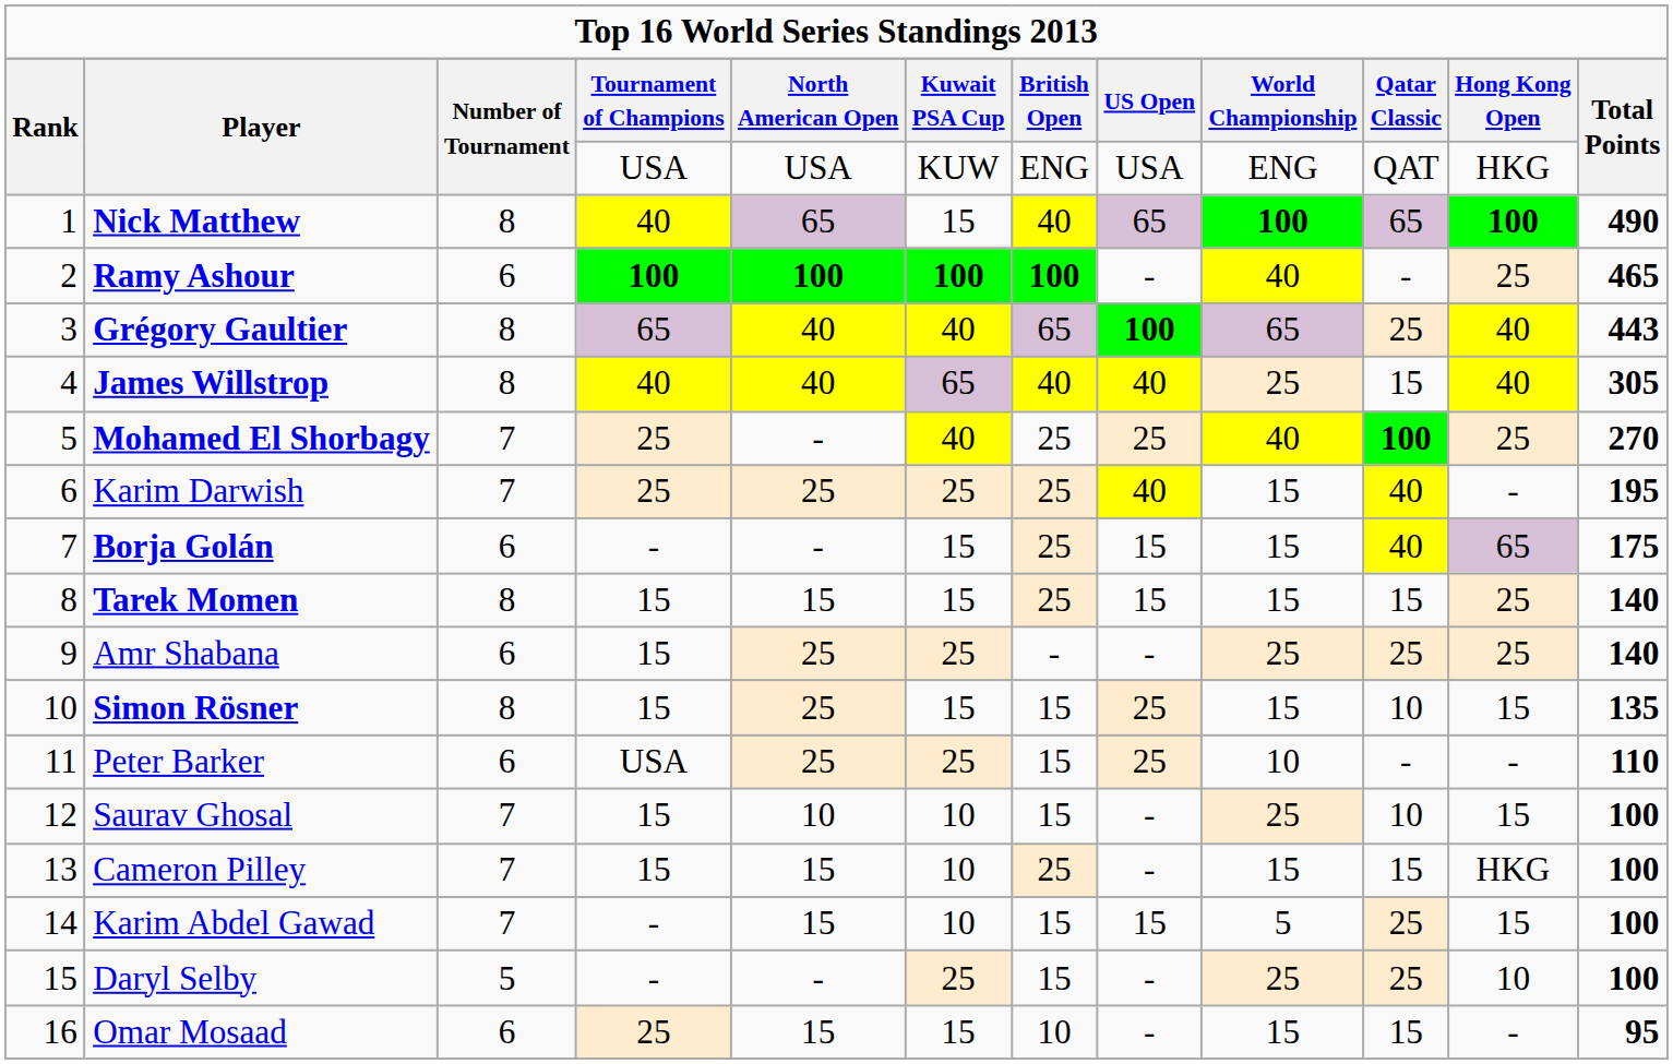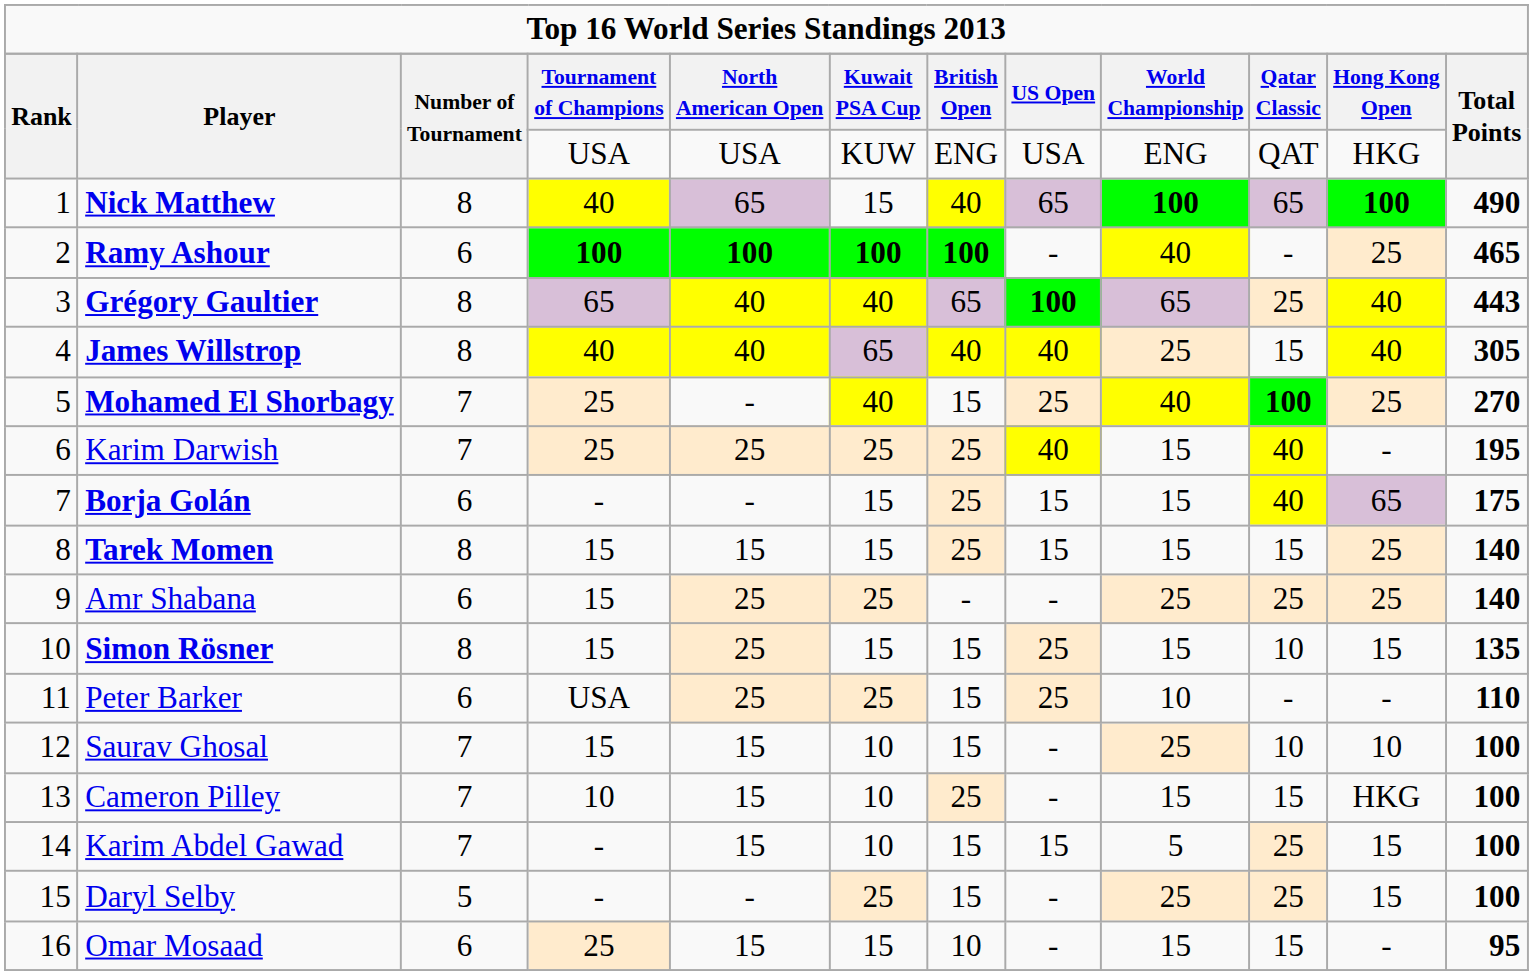 <table class="wikitable">
 <tr>
 <td colspan=12 align="center"><strong>Top 16 World Series Standings 2013</strong></td>
 </tr>
 <tr>
 </tr>
 <tr style="font-size:10pt;font-weight:bold">
 <th rowspan=2 align="center">Rank</th>
 <th rowspan=2 align="center">Player</th>
 <th rowspan=2 align="center"><small>Number of<br>Tournament</small></th>
 <th><small><a href='#'>Tournament<br>of Champions</a></small></th>
 <th><small><a href='#'>North<br>American Open</a></small></th>
 <th><small><a href='#'>Kuwait<br>PSA Cup</a></small></th>
 <th><small><a href='#'>British<br>Open</a></small></th>
 <th><small><a href='#'>US Open</a></small></th>
 <th><small><a href='#'>World<br>Championship</a></small></th>
 <th><small><a href='#'>Qatar<br>Classic</a></small></th>
 <th><small><a href='#'>Hong Kong<br>Open</a></small></th>
 <th rowspan=2 align="center">Total<br>Points</th>
 </tr>
 <tr>
 <td align="center">USA </td>
 <td align="center">USA </td>
 <td align="center">KUW </td>
 <td align="center">ENG </td>
 <td align="center">USA </td>
 <td align="center">ENG </td>
 <td align="center">QAT </td>
 <td align="center">HKG </td>
 </tr>
 <tr>
 <td align=right>1</td>
 <td> <strong><a href='#'>Nick Matthew</a></strong></td>
 <td align=center>8</td>
 <td align=center style="background:yellow;">40</td>
 <td align=center style="background:#D8BFD8;">65</td>
 <td align=center>15</td>
 <td align=center style="background:yellow;">40</td>
 <td align=center style="background:#D8BFD8;">65</td>
 <td align=center style="background:#00ff00"><strong>100</strong></td>
 <td align=center style="background:#D8BFD8;">65</td>
 <td align=center style="background:#00ff00"><strong>100</strong></td>
 <td align=right><strong>490</strong></td>
 </tr>
 <tr>
 <td align=right>2</td>
 <td> <strong><a href='#'>Ramy Ashour</a></strong></td>
 <td align=center>6</td>
 <td align=center style="background:#00ff00"><strong>100</strong></td>
 <td align=center style="background:#00ff00"><strong>100</strong></td>
 <td align=center style="background:#00ff00"><strong>100</strong></td>
 <td align=center style="background:#00ff00"><strong>100</strong></td>
 <td align=center>-</td>
 <td align=center style="background:yellow;">40</td>
 <td align=center>-</td>
 <td align=center style="background:#ffebcd;">25</td>
 <td align=right><strong>465</strong></td>
 </tr>
 <tr>
 <td align=right>3</td>
 <td> <strong><a href='#'>Grégory Gaultier</a></strong></td>
 <td align=center>8</td>
 <td align=center style="background:#D8BFD8;">65</td>
 <td align=center style="background:yellow;">40</td>
 <td align=center style="background:yellow;">40</td>
 <td align=center style="background:#D8BFD8;">65</td>
 <td align=center style="background:#00ff00"><strong>100</strong></td>
 <td align=center style="background:#D8BFD8;">65</td>
 <td align=center style="background:#ffebcd;">25</td>
 <td align=center style="background:yellow;">40</td>
 <td align=right><strong>443</strong></td>
 </tr>
 <tr>
 <td align=right>4</td>
 <td> <strong><a href='#'>James Willstrop</a></strong></td>
 <td align=center>8</td>
 <td align=center style="background:yellow;">40</td>
 <td align=center style="background:yellow;">40</td>
 <td align=center style="background:#D8BFD8;">65</td>
 <td align=center style="background:yellow;">40</td>
 <td align=center style="background:yellow;">40</td>
 <td align=center style="background:#ffebcd;">25</td>
 <td align=center>15</td>
 <td align=center style="background:yellow;">40</td>
 <td align=right><strong>305</strong></td>
 </tr>
 <tr>
 <td align=right>5</td>
 <td> <strong><a href='#'>Mohamed El Shorbagy</a></strong></td>
 <td align=center>7</td>
 <td align=center style="background:#ffebcd;">25</td>
 <td align=center>-</td>
 <td align=center style="background:yellow;">40</td>
-<td align=center>25</td>
+<td align=center>15</td>
 <td align=center style="background:#ffebcd;">25</td>
 <td align=center style="background:yellow;">40</td>
 <td align=center style="background:#00ff00"><strong>100</strong></td>
 <td align=center style="background:#ffebcd;">25</td>
 <td align=right><strong>270</strong></td>
 </tr>
 <tr>
 <td align=right>6</td>
 <td> <a href='#'>Karim Darwish</a></td>
 <td align=center>7</td>
 <td align=center style="background:#ffebcd;">25</td>
 <td align=center style="background:#ffebcd;">25</td>
 <td align=center style="background:#ffebcd;">25</td>
 <td align=center style="background:#ffebcd;">25</td>
 <td align=center style="background:yellow;">40</td>
 <td align=center>15</td>
 <td align=center style="background:yellow;">40</td>
 <td align=center>-</td>
 <td align=right><strong>195</strong></td>
 </tr>
 <tr>
 <td align=right>7</td>
 <td> <strong><a href='#'>Borja Golán</a></strong></td>
 <td align=center>6</td>
 <td align=center>-</td>
 <td align=center>-</td>
 <td align=center>15</td>
 <td align=center style="background:#ffebcd;">25</td>
 <td align=center>15</td>
 <td align=center>15</td>
 <td align=center style="background:yellow;">40</td>
 <td align=center style="background:#D8BFD8;">65</td>
 <td align=right><strong>175</strong></td>
 </tr>
 <tr>
 <td align=right>8</td>
 <td> <strong><a href='#'>Tarek Momen</a></strong></td>
 <td align=center>8</td>
 <td align=center>15</td>
 <td align=center>15</td>
 <td align=center>15</td>
 <td align=center style="background:#ffebcd;">25</td>
 <td align=center>15</td>
 <td align=center>15</td>
 <td align=center>15</td>
 <td align=center style="background:#ffebcd;">25</td>
 <td align=right><strong>140</strong></td>
 </tr>
 <tr>
 <td align=right>9</td>
 <td> <a href='#'>Amr Shabana</a></td>
 <td align=center>6</td>
 <td align=center>15</td>
 <td align=center style="background:#ffebcd;">25</td>
 <td align=center style="background:#ffebcd;">25</td>
 <td align=center>-</td>
 <td align=center>-</td>
 <td align=center style="background:#ffebcd;">25</td>
 <td align=center style="background:#ffebcd;">25</td>
 <td align=center style="background:#ffebcd;">25</td>
 <td align=right><strong>140</strong></td>
 </tr>
 <tr>
 <td align=right>10</td>
 <td> <strong><a href='#'>Simon Rösner</a></strong></td>
 <td align=center>8</td>
 <td align=center>15</td>
 <td align=center style="background:#ffebcd;">25</td>
 <td align=center>15</td>
 <td align=center>15</td>
 <td align=center style="background:#ffebcd;">25</td>
 <td align=center>15</td>
 <td align=center>10</td>
 <td align=center>15</td>
 <td align=right><strong>135</strong></td>
 </tr>
 <tr>
 <td align=right>11</td>
 <td> <a href='#'>Peter Barker</a></td>
 <td align=center>6</td>
 <td align="center">USA </td>
 <td align=center style="background:#ffebcd;">25</td>
 <td align=center style="background:#ffebcd;">25</td>
 <td align=center>15</td>
 <td align=center style="background:#ffebcd;">25</td>
 <td align=center>10</td>
 <td align=center>-</td>
 <td align=center>-</td>
 <td align=right><strong>110</strong></td>
 </tr>
 <tr>
 <td align=right>12</td>
 <td> <a href='#'>Saurav Ghosal</a></td>
 <td align=center>7</td>
 <td align=center>15</td>
-<td align=center>10</td>
+<td align=center>15</td>
 <td align=center>10</td>
 <td align=center>15</td>
 <td align=center>-</td>
 <td align=center style="background:#ffebcd;">25</td>
 <td align=center>10</td>
-<td align=center>15</td>
+<td align=center>10</td>
 <td align=right><strong>100</strong></td>
 </tr>
 <tr>
 <td align=right>13</td>
 <td> <a href='#'>Cameron Pilley</a></td>
 <td align=center>7</td>
-<td align=center>15</td>
+<td align=center>10</td>
 <td align=center>15</td>
 <td align=center>10</td>
 <td align=center style="background:#ffebcd;">25</td>
 <td align=center>-</td>
 <td align=center>15</td>
 <td align=center>15</td>
 <td align="center">HKG </td>
 <td align=right><strong>100</strong></td>
 </tr>
 <tr>
 <td align=right>14</td>
 <td> <a href='#'>Karim Abdel Gawad</a></td>
 <td align=center>7</td>
 <td align=center>-</td>
 <td align=center>15</td>
 <td align=center>10</td>
 <td align=center>15</td>
 <td align=center>15</td>
 <td align=center>5</td>
 <td align=center style="background:#ffebcd;">25</td>
 <td align=center>15</td>
 <td align=right><strong>100</strong></td>
 </tr>
 <tr>
 <td align=right>15</td>
 <td> <a href='#'>Daryl Selby</a></td>
 <td align=center>5</td>
 <td align=center>-</td>
 <td align=center>-</td>
 <td align=center style="background:#ffebcd;">25</td>
 <td align=center>15</td>
 <td align=center>-</td>
 <td align=center style="background:#ffebcd;">25</td>
 <td align=center style="background:#ffebcd;">25</td>
-<td align=center>10</td>
+<td align=center>15</td>
 <td align=right><strong>100</strong></td>
 </tr>
 <tr>
 <td align=right>16</td>
 <td> <a href='#'>Omar Mosaad</a></td>
 <td align=center>6</td>
 <td align=center style="background:#ffebcd;">25</td>
 <td align=center>15</td>
 <td align=center>15</td>
 <td align=center>10</td>
 <td align=center>-</td>
 <td align=center>15</td>
 <td align=center>15</td>
 <td align=center>-</td>
 <td align=right><strong>95</strong></td>
 </tr>
 <tr>
 </tr>
 </table>
